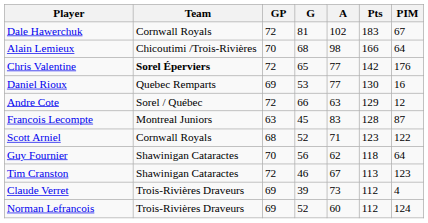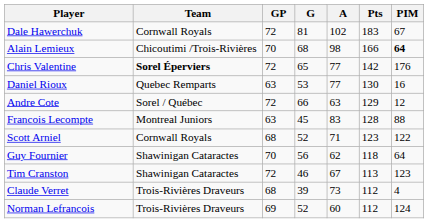 <table class="wikitable">
 <tr>
 <th bgcolor="#DDDDFF" width="30%">Player</th>
 <th bgcolor="#DDDDFF" width="30%">Team</th>
 <th bgcolor="#DDDDFF" width="7.5%">GP</th>
 <th bgcolor="#DDDDFF" width="7.5%">G</th>
 <th bgcolor="#DDDDFF" width="7.5%">A</th>
 <th bgcolor="#DDDDFF" width="7.5%">Pts</th>
 <th bgcolor="#DDDDFF" width="7.5%">PIM</th>
 </tr>
 <tr>
 <td><a href='#'>Dale Hawerchuk</a></td>
 <td>Cornwall Royals</td>
 <td>72</td>
 <td>81</td>
 <td>102</td>
 <td>183</td>
 <td>67</td>
 </tr>
 <tr>
 <td><a href='#'>Alain Lemieux</a></td>
 <td>Chicoutimi /Trois-Rivières</td>
 <td>70</td>
 <td>68</td>
 <td>98</td>
 <td>166</td>
-<td>64</td>
+<td><strong>64</strong></td>
 </tr>
 <tr>
 <td><a href='#'>Chris Valentine</a></td>
 <td><strong>Sorel Éperviers</strong></td>
 <td>72</td>
 <td>65</td>
 <td>77</td>
 <td>142</td>
 <td>176</td>
 </tr>
 <tr>
 <td><a href='#'>Daniel Rioux</a></td>
 <td>Quebec Remparts</td>
-<td>69</td>
+<td>63</td>
 <td>53</td>
 <td>77</td>
 <td>130</td>
 <td>16</td>
 </tr>
 <tr>
 <td><a href='#'>Andre Cote</a></td>
 <td>Sorel / Québec</td>
 <td>72</td>
 <td>66</td>
 <td>63</td>
 <td>129</td>
 <td>12</td>
 </tr>
 <tr>
 <td><a href='#'>Francois Lecompte</a></td>
 <td>Montreal Juniors</td>
 <td>63</td>
 <td>45</td>
 <td>83</td>
 <td>128</td>
-<td>87</td>
+<td>88</td>
 </tr>
 <tr>
 <td><a href='#'>Scott Arniel</a></td>
 <td>Cornwall Royals</td>
 <td>68</td>
 <td>52</td>
 <td>71</td>
 <td>123</td>
 <td>122</td>
 </tr>
 <tr>
 <td><a href='#'>Guy Fournier</a></td>
 <td>Shawinigan Cataractes</td>
 <td>70</td>
 <td>56</td>
 <td>62</td>
 <td>118</td>
 <td>64</td>
 </tr>
 <tr>
 <td><a href='#'>Tim Cranston</a></td>
 <td>Shawinigan Cataractes</td>
 <td>72</td>
 <td>46</td>
 <td>67</td>
 <td>113</td>
 <td>123</td>
 </tr>
 <tr>
 <td><a href='#'>Claude Verret</a></td>
 <td>Trois-Rivières Draveurs</td>
-<td>69</td>
+<td>68</td>
 <td>39</td>
 <td>73</td>
 <td>112</td>
 <td>4</td>
 </tr>
 <tr>
 <td><a href='#'>Norman Lefrancois</a></td>
 <td>Trois-Rivières Draveurs</td>
 <td>69</td>
 <td>52</td>
 <td>60</td>
 <td>112</td>
 <td>124</td>
 </tr>
 </table>
